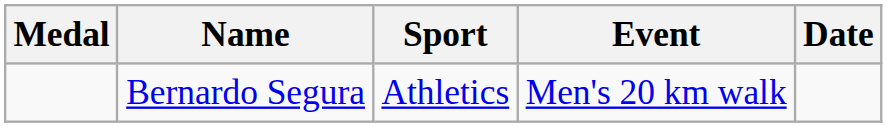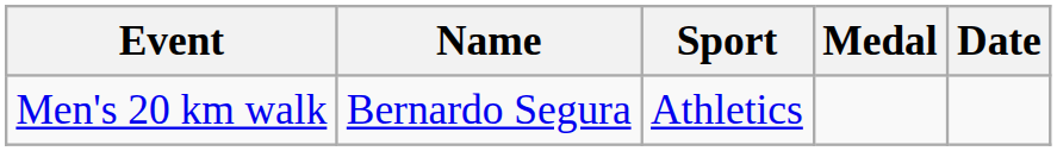 <table class="wikitable sortable" style="font-size: 95%;">
 <tr>
-<th>Medal</th>
+<th>Event</th>
 <th>Name</th>
 <th>Sport</th>
-<th>Event</th>
+<th>Medal</th>
 <th>Date</th>
 </tr>
 <tr>
-<td></td>
+<td><a href='#'>Men's 20 km walk</a></td>
 <td><a href='#'>Bernardo Segura</a></td>
 <td><a href='#'>Athletics</a></td>
-<td><a href='#'>Men's 20 km walk</a></td>
+<td></td>
 <td></td>
 </tr>
 </table>
